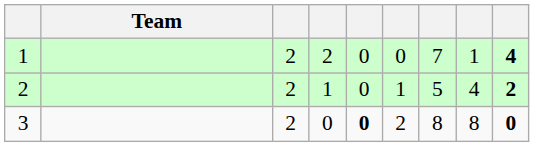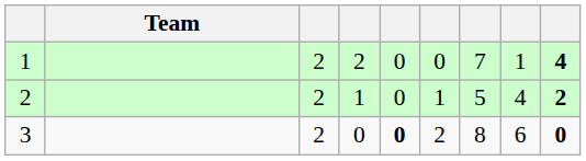 <table class="wikitable" style="text-align:center">
 <tr>
 <th width=20></th>
 <th width=165>Team</th>
 <th width=20></th>
 <th width=20></th>
 <th width=20></th>
 <th width=20></th>
 <th width=20></th>
 <th width=20></th>
 <th width=20></th>
 </tr>
 <tr style="background:#cfc;">
 <td>1</td>
 <td style="text-align:left;"></td>
 <td>2</td>
 <td>2</td>
 <td>0</td>
 <td>0</td>
 <td>7</td>
 <td>1</td>
 <td><strong>4</strong></td>
 </tr>
 <tr style="background:#cfc;">
 <td>2</td>
 <td style="text-align:left;"></td>
 <td>2</td>
 <td>1</td>
 <td>0</td>
 <td>1</td>
 <td>5</td>
 <td>4</td>
 <td><strong>2</strong></td>
 </tr>
 <tr>
 <td>3</td>
 <td style="text-align:left;"></td>
 <td>2</td>
 <td>0</td>
 <td><strong>0</strong></td>
 <td>2</td>
 <td>8</td>
-<td>8</td>
+<td>6</td>
 <td><strong>0</strong></td>
 </tr>
 </table>
